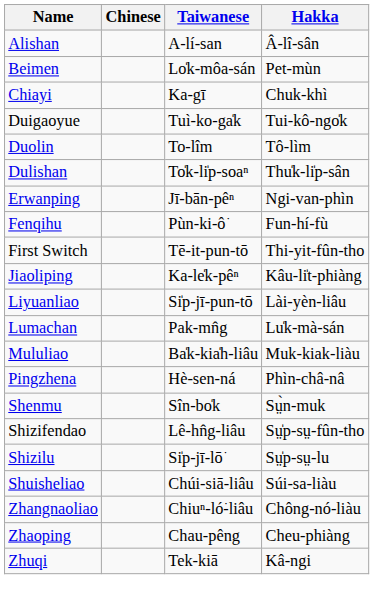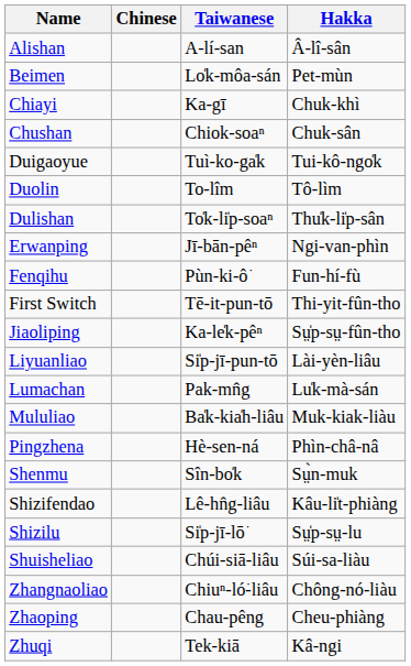 <table class="wikitable sortable">
 <tr>
 <th>Name</th>
 <th>Chinese</th>
 <th><a href='#'>Taiwanese</a></th>
 <th><a href='#'>Hakka</a></th>
 </tr>
 <tr>
 <td><a href='#'>Alishan</a></td>
 <td></td>
 <td>A-lí-san</td>
 <td>Â-lî-sân</td>
 </tr>
 <tr>
 <td><a href='#'>Beimen</a></td>
 <td></td>
 <td>Lo̍k-môa-sán</td>
 <td>Pet-mùn</td>
 </tr>
 <tr>
 <td><a href='#'>Chiayi</a></td>
 <td></td>
 <td>Ka-gī</td>
 <td>Chuk-khì</td>
+</tr>
+<tr>
+<td><a href='#'>Chushan</a></td>
+<td></td>
+<td>Chiok-soaⁿ</td>
+<td>Chuk-sân</td>
 </tr>
 <tr>
 <td>Duigaoyue</td>
 <td></td>
 <td>Tuì-ko-ga̍k</td>
 <td>Tui-kô-ngo̍k</td>
 </tr>
 <tr>
 <td><a href='#'>Duolin</a></td>
 <td></td>
 <td>To-lîm</td>
 <td>Tô-lìm</td>
 </tr>
 <tr>
 <td><a href='#'>Dulishan</a></td>
 <td></td>
 <td>To̍k-li̍p-soaⁿ</td>
 <td>Thu̍k-li̍p-sân</td>
 </tr>
 <tr>
 <td><a href='#'>Erwanping</a></td>
 <td></td>
 <td>Jī-bān-pêⁿ</td>
 <td>Ngi-van-phìn</td>
 </tr>
 <tr>
 <td><a href='#'>Fenqihu</a></td>
 <td></td>
 <td>Pùn-ki-ô͘</td>
 <td>Fun-hí-fù</td>
 </tr>
 <tr>
 <td>First Switch</td>
 <td></td>
 <td>Tē-it-pun-tō</td>
 <td>Thi-yit-fûn-tho</td>
 </tr>
 <tr>
 <td><a href='#'>Jiaoliping</a></td>
 <td></td>
 <td>Ka-le̍k-pêⁿ</td>
-<td>Kâu-li̍t-phiàng</td>
+<td>Sṳ̍p-sṳ-fûn-tho</td>
 </tr>
 <tr>
 <td><a href='#'>Liyuanliao</a></td>
 <td></td>
 <td>Si̍p-jī-pun-tō</td>
 <td>Lài-yèn-liâu</td>
 </tr>
 <tr>
 <td><a href='#'>Lumachan</a></td>
 <td></td>
 <td>Pak-mn̂g</td>
 <td>Lu̍k-mà-sán</td>
 </tr>
 <tr>
 <td><a href='#'>Mululiao</a></td>
 <td></td>
 <td>Ba̍k-kia̍h-liâu</td>
 <td>Muk-kiak-liàu</td>
 </tr>
 <tr>
 <td><a href='#'>Pingzhena</a></td>
 <td></td>
 <td>Hè-sen-ná</td>
 <td>Phìn-châ-nâ</td>
 </tr>
 <tr>
 <td><a href='#'>Shenmu</a></td>
 <td></td>
 <td>Sîn-bo̍k</td>
 <td>Sṳ̀n-muk</td>
 </tr>
 <tr>
 <td>Shizifendao</td>
 <td></td>
 <td>Lê-hn̂g-liâu</td>
-<td>Sṳ̍p-sṳ-fûn-tho</td>
+<td>Kâu-li̍t-phiàng</td>
 </tr>
 <tr>
 <td><a href='#'>Shizilu</a></td>
 <td></td>
 <td>Si̍p-jī-lō͘</td>
 <td>Sṳ̍p-sṳ-lu</td>
 </tr>
 <tr>
 <td><a href='#'>Shuisheliao</a></td>
 <td></td>
 <td>Chúi-siā-liâu</td>
 <td>Súi-sa-liàu</td>
 </tr>
 <tr>
 <td><a href='#'>Zhangnaoliao</a></td>
 <td></td>
 <td>Chiuⁿ-ló͘-liâu</td>
 <td>Chông-nó-liàu</td>
 </tr>
 <tr>
 <td><a href='#'>Zhaoping</a></td>
 <td></td>
 <td>Chau-pêng</td>
 <td>Cheu-phiàng</td>
 </tr>
 <tr>
 <td><a href='#'>Zhuqi</a></td>
 <td></td>
 <td>Tek-kiā</td>
 <td>Kâ-ngi</td>
 </tr>
 </table>
